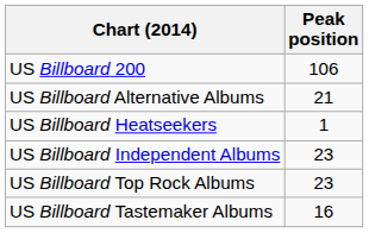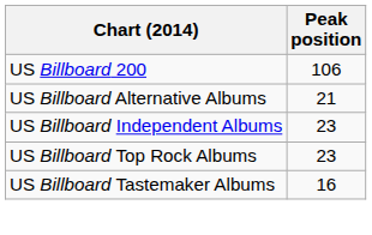 <table class="wikitable">
 <tr>
 <th>Chart (2014)</th>
 <th>Peak<br>position</th>
 </tr>
 <tr>
 <td>US <a href='#'><em>Billboard</em> 200</a></td>
 <td align="center">106</td>
 </tr>
 <tr>
 <td>US <em>Billboard</em>  Alternative Albums</td>
 <td align="center">21</td>
 </tr>
 <tr>
-<td>US <em>Billboard</em> <a href='#'>Heatseekers</a></td>
-<td align="center">1</td>
-</tr>
-<tr>
 <td>US <em>Billboard</em> <a href='#'>Independent Albums</a></td>
 <td align="center">23</td>
 </tr>
 <tr>
 <td>US <em>Billboard</em> Top Rock Albums</td>
 <td align="center">23</td>
 </tr>
 <tr>
 <td>US <em>Billboard</em> Tastemaker Albums</td>
 <td align="center">16</td>
 </tr>
 </table>
